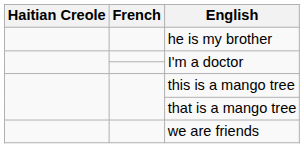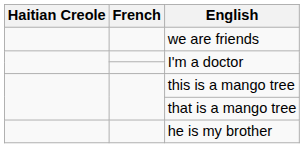 <table class="wikitable">
 <tr>
 <th scope="col">Haitian Creole</th>
 <th scope="col">French</th>
 <th scope="col">English</th>
 </tr>
 <tr>
 <td></td>
 <td></td>
-<td>he is my brother</td>
+<td>we are friends</td>
 </tr>
 <tr>
 <td rowspan="2"></td>
 <td></td>
 <td rowspan="2">I'm a doctor</td>
 </tr>
 <tr>
 <td></td>
 </tr>
 <tr>
 <td rowspan="2"></td>
 <td rowspan="2"></td>
 <td>this is a mango tree</td>
 </tr>
 <tr>
 <td>that is a mango tree</td>
 </tr>
 <tr>
 <td></td>
 <td></td>
-<td>we are friends</td>
+<td>he is my brother</td>
 </tr>
 </table>
